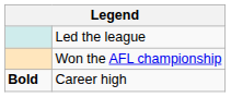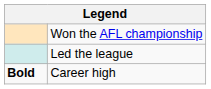 <table class="wikitable mw-collapsible">
 <tr>
 <th colspan="2">Legend</th>
+</tr>
+<tr>
+<td style="background:#ffe6bd; width:3em;"></td>
+<td>Won the <a href='#'>AFL championship</a></td>
 </tr>
 <tr>
 <td style="background:#cfecec; width:3em;"></td>
 <td>Led the league</td>
 </tr>
 <tr>
-<td style="background:#ffe6bd; width:3em;"></td>
-<td>Won the <a href='#'>AFL championship</a></td>
-</tr>
-<tr>
 <td><strong>Bold</strong></td>
 <td>Career high</td>
 </tr>
 </table>
